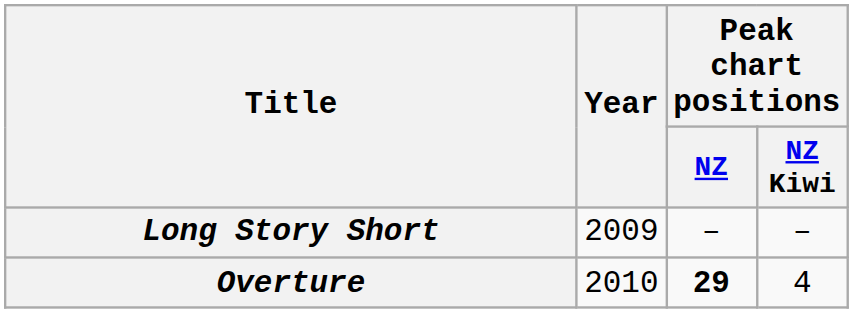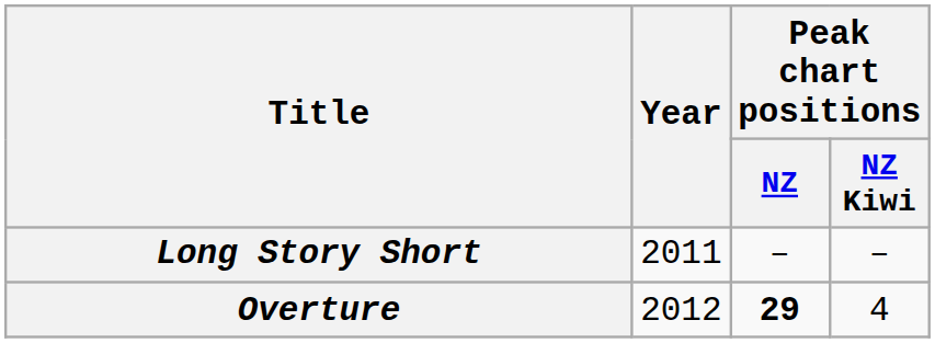 <table class="wikitable plainrowheaders" style="text-align:center;">
 <tr>
 <th scope="col" rowspan="2" style="width:18em;">Title</th>
 <th scope="col" rowspan="2">Year</th>
 <th scope="col" colspan="2">Peak chart positions</th>
 </tr>
 <tr>
 <th scope="col" style="width:2.5em; font-size:90%;"><a href='#'>NZ</a><br></th>
 <th scope="col" style="width:2.5em; font-size:90%;"><a href='#'>NZ</a><br>Kiwi</th>
 </tr>
 <tr>
 <th scope="row"><em>Long Story Short</em></th>
-<td>2009</td>
+<td>2011</td>
 <td>–</td>
 <td>–</td>
 </tr>
 <tr>
 <th scope="row"><em>Overture</em></th>
-<td>2010</td>
+<td>2012</td>
 <td><strong>29</strong></td>
 <td>4</td>
 </tr>
 </table>
